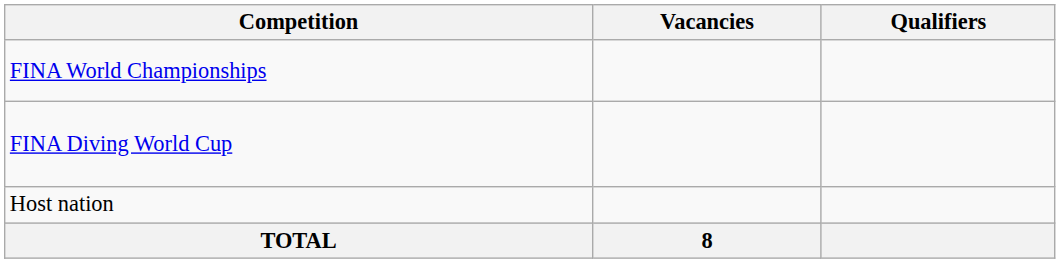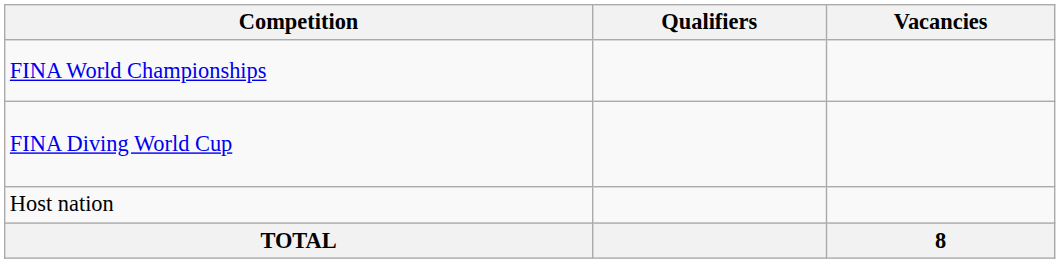 <table class="wikitable" width=85%>
 <tr>
 <th>Competition</th>
+<th>Qualifiers</th>
 <th>Vacancies</th>
-<th>Qualifiers</th>
 </tr>
 <tr>
 <td><a href='#'>FINA World Championships</a></td>
+<td><br><br></td>
 <td></td>
-<td><br><br></td>
 </tr>
 <tr>
 <td><a href='#'>FINA Diving World Cup</a></td>
+<td><br><br><br></td>
 <td></td>
-<td><br><br><br></td>
 </tr>
 <tr>
 <td>Host nation</td>
 <td></td>
 <td></td>
 </tr>
 <tr>
 <th>TOTAL</th>
+<th></th>
 <th>8</th>
-<th></th>
 </tr>
 </table>
